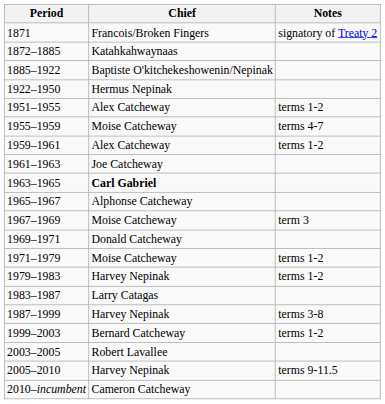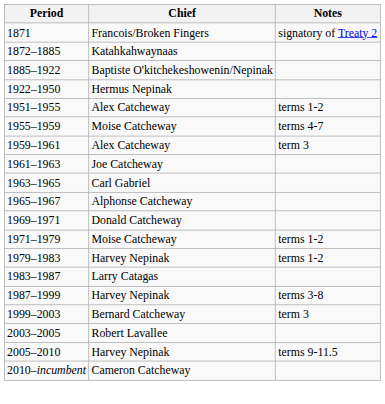 <table class="wikitable">
 <tr>
 <th>Period</th>
 <th>Chief</th>
 <th>Notes</th>
 </tr>
 <tr>
 <td>1871</td>
 <td>Francois/Broken Fingers</td>
 <td>signatory of <a href='#'>Treaty 2</a></td>
 </tr>
 <tr>
 <td>1872–1885</td>
 <td>Katahkahwaynaas</td>
 <td></td>
 </tr>
 <tr>
 <td>1885–1922</td>
 <td>Baptiste O'kitchekeshowenin/Nepinak</td>
 <td></td>
 </tr>
 <tr>
 <td>1922–1950</td>
 <td>Hermus Nepinak</td>
 <td></td>
 </tr>
 <tr>
 <td>1951–1955</td>
 <td>Alex Catcheway</td>
 <td>terms 1-2</td>
 </tr>
 <tr>
 <td>1955–1959</td>
 <td>Moise Catcheway</td>
 <td>terms 4-7</td>
 </tr>
 <tr>
 <td>1959–1961</td>
 <td>Alex Catcheway</td>
-<td>terms 1-2</td>
+<td>term 3</td>
 </tr>
 <tr>
 <td>1961–1963</td>
 <td>Joe Catcheway</td>
 <td></td>
 </tr>
 <tr>
 <td>1963–1965</td>
-<td><strong>Carl Gabriel</strong></td>
+<td>Carl Gabriel</td>
 <td></td>
 </tr>
 <tr>
 <td>1965–1967</td>
 <td>Alphonse Catcheway</td>
 <td></td>
-</tr>
-<tr>
-<td>1967–1969</td>
-<td>Moise Catcheway</td>
-<td>term 3</td>
 </tr>
 <tr>
 <td>1969–1971</td>
 <td>Donald Catcheway</td>
 <td></td>
 </tr>
 <tr>
 <td>1971–1979</td>
 <td>Moise Catcheway</td>
 <td>terms 1-2</td>
 </tr>
 <tr>
 <td>1979–1983</td>
 <td>Harvey Nepinak</td>
 <td>terms 1-2</td>
 </tr>
 <tr>
 <td>1983–1987</td>
 <td>Larry Catagas</td>
 <td></td>
 </tr>
 <tr>
 <td>1987–1999</td>
 <td>Harvey Nepinak</td>
 <td>terms 3-8</td>
 </tr>
 <tr>
 <td>1999–2003</td>
 <td>Bernard Catcheway</td>
-<td>terms 1-2</td>
+<td>term 3</td>
 </tr>
 <tr>
 <td>2003–2005</td>
 <td>Robert Lavallee</td>
 <td></td>
 </tr>
 <tr>
 <td>2005–2010</td>
 <td>Harvey Nepinak</td>
 <td>terms 9-11.5</td>
 </tr>
 <tr>
 <td>2010–<em>incumbent</em></td>
 <td>Cameron Catcheway</td>
 <td></td>
 </tr>
 </table>
